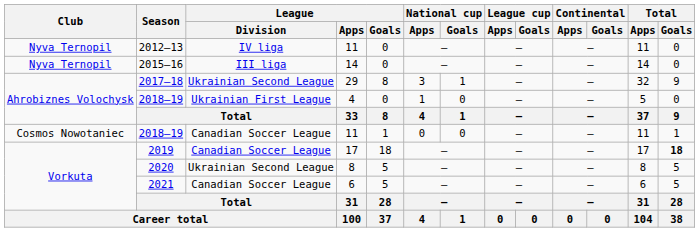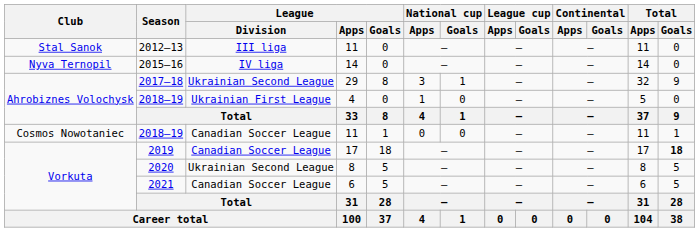 <table class="wikitable" style="text-align:center">
 <tr>
 <th rowspan="2">Club</th>
 <th rowspan="2">Season</th>
 <th colspan="3">League</th>
 <th colspan="2">National cup</th>
 <th colspan="2">League cup</th>
 <th colspan="2">Continental</th>
 <th colspan="2">Total</th>
 </tr>
 <tr>
 <th>Division</th>
 <th>Apps</th>
 <th>Goals</th>
 <th>Apps</th>
 <th>Goals</th>
 <th>Apps</th>
 <th>Goals</th>
 <th>Apps</th>
 <th>Goals</th>
 <th>Apps</th>
 <th>Goals</th>
 </tr>
 <tr>
-<td><a href='#'>Nyva Ternopil</a></td>
+<td><a href='#'>Stal Sanok</a></td>
 <td>2012–13</td>
-<td><a href='#'>IV liga</a></td>
+<td><a href='#'>III liga</a></td>
 <td>11</td>
 <td>0</td>
 <td colspan="2">—</td>
 <td colspan="2">—</td>
 <td colspan="2">—</td>
 <td>11</td>
 <td>0</td>
 </tr>
 <tr>
 <td><a href='#'>Nyva Ternopil</a></td>
 <td>2015–16</td>
-<td><a href='#'>III liga</a></td>
+<td><a href='#'>IV liga</a></td>
 <td>14</td>
 <td>0</td>
 <td colspan="2">—</td>
 <td colspan="2">—</td>
 <td colspan="2">—</td>
 <td>14</td>
 <td>0</td>
 </tr>
 <tr>
 <td rowspan="3"><a href='#'>Ahrobiznes Volochysk</a></td>
 <td><a href='#'>2017–18</a></td>
 <td><a href='#'>Ukrainian Second League</a></td>
 <td>29</td>
 <td>8</td>
 <td>3</td>
 <td>1</td>
 <td colspan="2">—</td>
 <td colspan="2">—</td>
 <td>32</td>
 <td>9</td>
 </tr>
 <tr>
 <td><a href='#'>2018–19</a></td>
 <td><a href='#'>Ukrainian First League</a></td>
 <td>4</td>
 <td>0</td>
 <td>1</td>
 <td>0</td>
 <td colspan="2">—</td>
 <td colspan="2">—</td>
 <td>5</td>
 <td>0</td>
 </tr>
 <tr>
 <th colspan="2">Total</th>
 <th>33</th>
 <th>8</th>
 <th>4</th>
 <th>1</th>
 <th colspan="2">—</th>
 <th colspan="2">—</th>
 <th>37</th>
 <th>9</th>
 </tr>
 <tr>
 <td>Cosmos Nowotaniec</td>
 <td><a href='#'>2018–19</a></td>
 <td>Canadian Soccer League</td>
 <td>11</td>
 <td>1</td>
 <td>0</td>
 <td>0</td>
 <td colspan="2">—</td>
 <td colspan="2">—</td>
 <td>11</td>
 <td>1</td>
 </tr>
 <tr>
 <td rowspan="4"><a href='#'>Vorkuta</a></td>
 <td><a href='#'>2019</a></td>
 <td><a href='#'>Canadian Soccer League</a></td>
 <td>17</td>
 <td>18</td>
 <td colspan="2">—</td>
 <td colspan="2">—</td>
 <td colspan="2">—</td>
 <td>17</td>
 <td><strong>18</strong></td>
 </tr>
 <tr>
 <td><a href='#'>2020</a></td>
 <td>Ukrainian Second League</td>
 <td>8</td>
 <td>5</td>
 <td colspan="2">—</td>
 <td colspan="2">—</td>
 <td colspan="2">—</td>
 <td>8</td>
 <td>5</td>
 </tr>
 <tr>
 <td><a href='#'>2021</a></td>
 <td>Canadian Soccer League</td>
 <td>6</td>
 <td>5</td>
 <td colspan="2">—</td>
 <td colspan="2">—</td>
 <td colspan="2">—</td>
 <td>6</td>
 <td>5</td>
 </tr>
 <tr>
 <th colspan="2">Total</th>
 <th>31</th>
 <th>28</th>
 <th colspan="2">—</th>
 <th colspan="2">—</th>
 <th colspan="2">—</th>
 <th>31</th>
 <th>28</th>
 </tr>
 <tr>
 <th colspan="3">Career total</th>
 <th>100</th>
 <th>37</th>
 <th>4</th>
 <th>1</th>
 <th>0</th>
 <th>0</th>
 <th>0</th>
 <th>0</th>
 <th>104</th>
 <th>38</th>
 </tr>
 </table>
